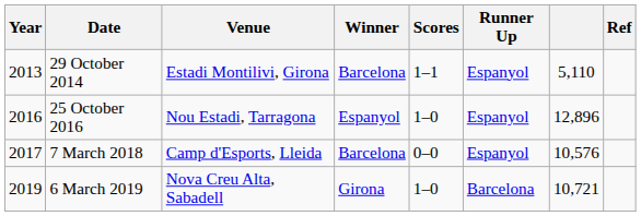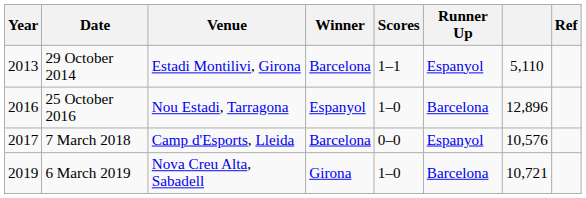 <table class="wikitable">
 <tr>
 <th>Year</th>
 <th>Date</th>
 <th>Venue</th>
 <th>Winner</th>
 <th>Scores</th>
 <th>Runner Up</th>
 <th></th>
 <th>Ref</th>
 </tr>
 <tr>
 <td>2013</td>
 <td>29 October 2014</td>
 <td><a href='#'>Estadi Montilivi</a>, <a href='#'>Girona</a></td>
 <td><a href='#'>Barcelona</a></td>
 <td>1–1 </td>
 <td><a href='#'>Espanyol</a></td>
 <td align=center>5,110</td>
 <td></td>
 </tr>
 <tr>
 <td>2016</td>
 <td>25 October 2016</td>
 <td><a href='#'>Nou Estadi</a>, <a href='#'>Tarragona</a></td>
 <td><a href='#'>Espanyol</a></td>
 <td>1–0</td>
-<td><a href='#'>Espanyol</a></td>
+<td><a href='#'>Barcelona</a></td>
 <td align=center>12,896</td>
 <td></td>
 </tr>
 <tr>
 <td>2017</td>
 <td>7 March 2018</td>
 <td><a href='#'>Camp d'Esports</a>, <a href='#'>Lleida</a></td>
 <td><a href='#'>Barcelona</a></td>
 <td>0–0 </td>
 <td><a href='#'>Espanyol</a></td>
 <td align=center>10,576</td>
 <td></td>
 </tr>
 <tr>
 <td>2019</td>
 <td>6 March 2019</td>
 <td><a href='#'>Nova Creu Alta</a>, <a href='#'>Sabadell</a></td>
 <td><a href='#'>Girona</a></td>
 <td>1–0</td>
 <td><a href='#'>Barcelona</a></td>
 <td align=center>10,721</td>
 <td></td>
 </tr>
 </table>
